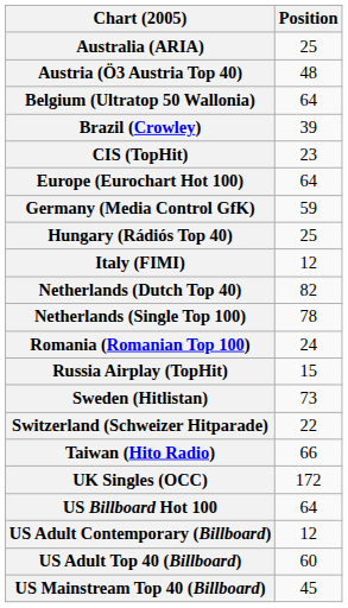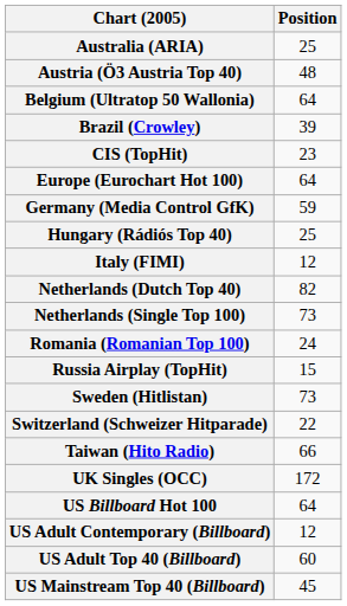 <table class="wikitable sortable plainrowheaders" style="text-align:center">
 <tr>
 <th>Chart (2005)</th>
 <th>Position</th>
 </tr>
 <tr>
 <th scope="row">Australia (ARIA)</th>
 <td>25</td>
 </tr>
 <tr>
 <th scope="row">Austria (Ö3 Austria Top 40)</th>
 <td>48</td>
 </tr>
 <tr>
 <th scope="row">Belgium (Ultratop 50 Wallonia)</th>
 <td>64</td>
 </tr>
 <tr>
 <th scope="row">Brazil (<a href='#'>Crowley</a>)</th>
 <td>39</td>
 </tr>
 <tr>
 <th scope="row">CIS (TopHit)</th>
 <td>23</td>
 </tr>
 <tr>
 <th scope="row">Europe (Eurochart Hot 100)</th>
 <td>64</td>
 </tr>
 <tr>
 <th scope="row">Germany (Media Control GfK)</th>
 <td>59</td>
 </tr>
 <tr>
 <th scope="row">Hungary (Rádiós Top 40)</th>
 <td>25</td>
 </tr>
 <tr>
 <th scope="row">Italy (FIMI)</th>
 <td>12</td>
 </tr>
 <tr>
 <th scope="row">Netherlands (Dutch Top 40)</th>
 <td>82</td>
 </tr>
 <tr>
 <th scope="row">Netherlands (Single Top 100)</th>
-<td>78</td>
+<td>73</td>
 </tr>
 <tr>
 <th scope="row">Romania (<a href='#'>Romanian Top 100</a>)</th>
 <td>24</td>
 </tr>
 <tr>
 <th scope="row">Russia Airplay (TopHit)</th>
 <td>15</td>
 </tr>
 <tr>
 <th scope="row">Sweden (Hitlistan)</th>
 <td>73</td>
 </tr>
 <tr>
 <th scope="row">Switzerland (Schweizer Hitparade)</th>
 <td>22</td>
 </tr>
 <tr>
 <th scope="row">Taiwan (<a href='#'>Hito Radio</a>)</th>
 <td>66</td>
 </tr>
 <tr>
 <th scope="row">UK Singles (OCC)</th>
 <td>172</td>
 </tr>
 <tr>
 <th scope="row">US <em>Billboard</em> Hot 100</th>
 <td>64</td>
 </tr>
 <tr>
 <th scope="row">US Adult Contemporary (<em>Billboard</em>)</th>
 <td>12</td>
 </tr>
 <tr>
 <th scope="row">US Adult Top 40 (<em>Billboard</em>)</th>
 <td>60</td>
 </tr>
 <tr>
 <th scope="row">US Mainstream Top 40 (<em>Billboard</em>)</th>
 <td>45</td>
 </tr>
 </table>
